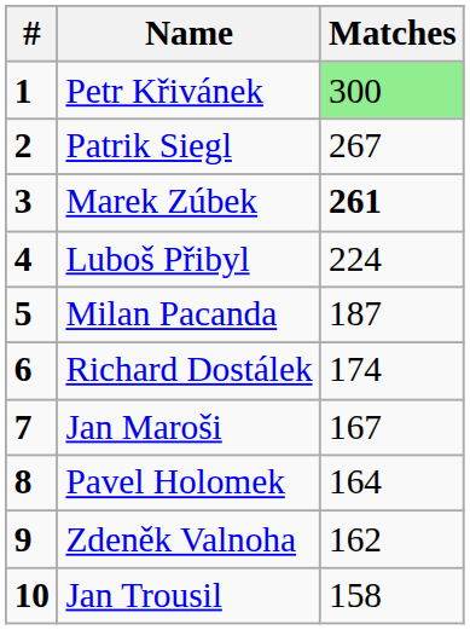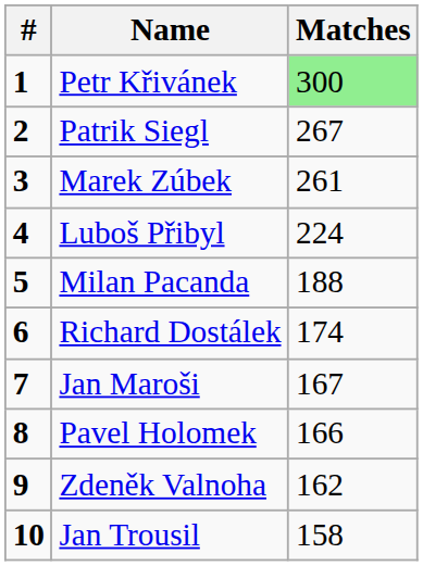 <table class="wikitable">
 <tr>
 <th>#</th>
 <th>Name</th>
 <th>Matches</th>
 </tr>
 <tr>
 <td><strong>1</strong></td>
 <td> <a href='#'>Petr Křivánek</a></td>
 <td style="background: lightgreen;">300</td>
 </tr>
 <tr>
 <td><strong>2</strong></td>
 <td> <a href='#'>Patrik Siegl</a></td>
 <td>267</td>
 </tr>
 <tr>
 <td><strong>3</strong></td>
 <td> <a href='#'>Marek Zúbek</a></td>
-<td><strong>261</strong></td>
+<td>261</td>
 </tr>
 <tr>
 <td><strong>4</strong></td>
 <td> <a href='#'>Luboš Přibyl</a></td>
 <td>224</td>
 </tr>
 <tr>
 <td><strong>5</strong></td>
 <td> <a href='#'>Milan Pacanda</a></td>
-<td>187</td>
+<td>188</td>
 </tr>
 <tr>
 <td><strong>6</strong></td>
 <td> <a href='#'>Richard Dostálek</a></td>
 <td>174</td>
 </tr>
 <tr>
 <td><strong>7</strong></td>
 <td> <a href='#'>Jan Maroši</a></td>
 <td>167</td>
 </tr>
 <tr>
 <td><strong>8</strong></td>
 <td> <a href='#'>Pavel Holomek</a></td>
-<td>164</td>
+<td>166</td>
 </tr>
 <tr>
 <td><strong>9</strong></td>
 <td> <a href='#'>Zdeněk Valnoha</a></td>
 <td>162</td>
 </tr>
 <tr>
 <td><strong>10</strong></td>
 <td> <a href='#'>Jan Trousil</a></td>
 <td>158</td>
 </tr>
 </table>
